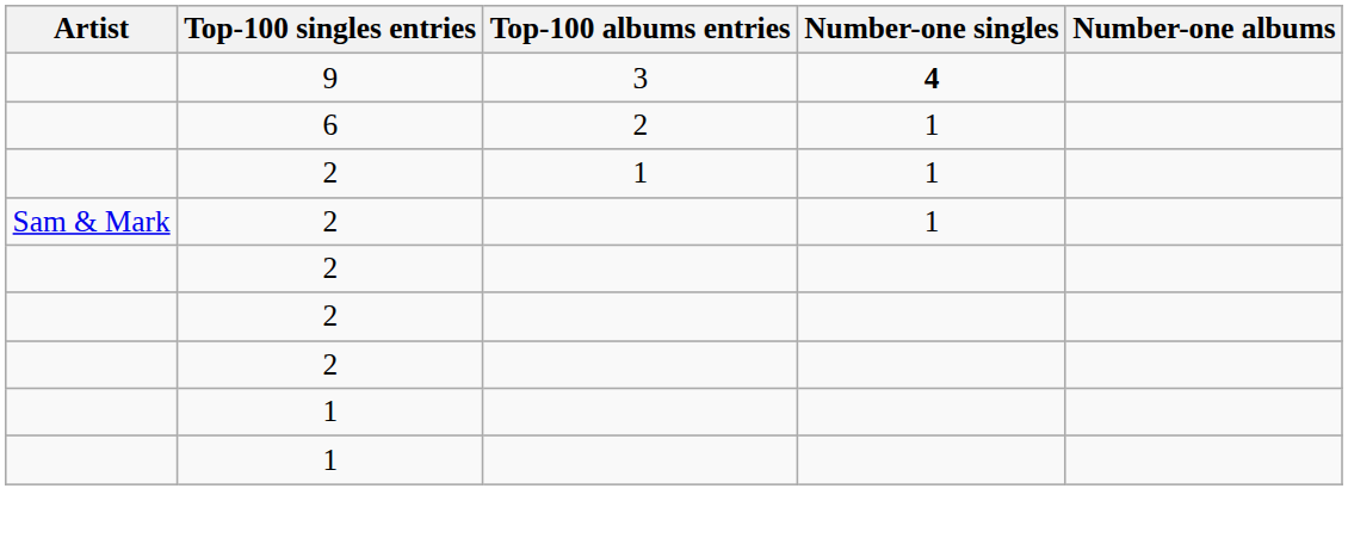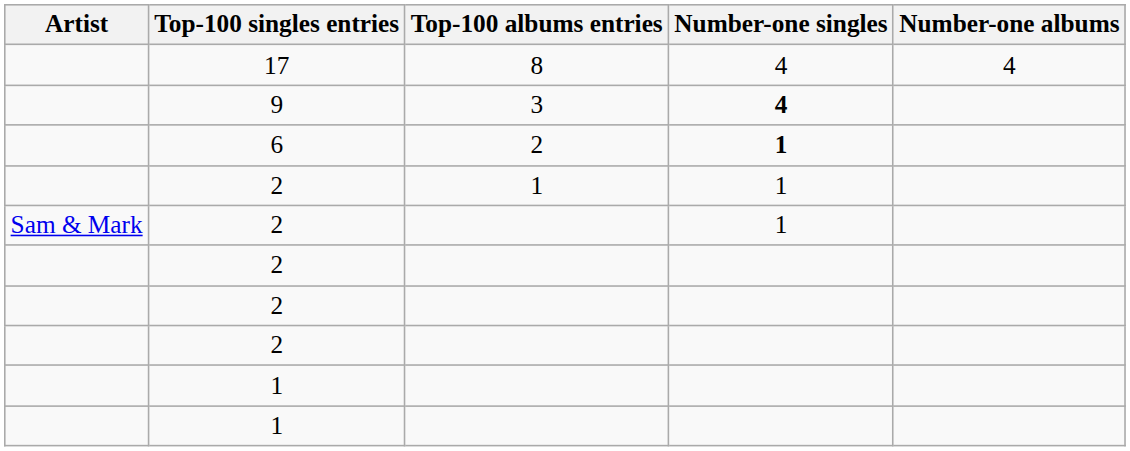 <table class="sortable wikitable">
 <tr>
 <th>Artist</th>
 <th>Top-100 singles entries</th>
 <th>Top-100 albums entries</th>
 <th>Number-one singles</th>
 <th>Number-one albums</th>
+</tr>
+<tr>
+<td></td>
+<td align=center>17</td>
+<td align=center>8</td>
+<td align=center>4</td>
+<td align=center>4</td>
 </tr>
 <tr>
 <td></td>
 <td align=center>9</td>
 <td align=center>3</td>
 <td align=center><strong>4</strong></td>
 <td align=center></td>
 </tr>
 <tr>
 <td></td>
 <td align=center>6</td>
 <td align=center>2</td>
-<td align=center>1</td>
+<td align=center><strong>1</strong></td>
 <td align=center></td>
 </tr>
 <tr>
 <td></td>
 <td align=center>2</td>
 <td align=center>1</td>
 <td align=center>1</td>
 <td align=center></td>
 </tr>
 <tr>
 <td><a href='#'>Sam & Mark</a></td>
 <td align=center>2</td>
 <td align=center></td>
 <td align=center>1</td>
 <td align=center></td>
 </tr>
 <tr>
 <td></td>
 <td align=center>2</td>
 <td align=center></td>
 <td align=center></td>
 <td align=center></td>
 </tr>
 <tr>
 <td></td>
 <td align=center>2</td>
 <td align=center></td>
 <td align=center></td>
 <td align=center></td>
 </tr>
 <tr>
 <td></td>
 <td align=center>2</td>
 <td align=center></td>
 <td align=center></td>
 <td align=center></td>
 </tr>
 <tr>
 <td></td>
 <td align=center>1</td>
 <td align=center></td>
 <td align=center></td>
 <td align=center></td>
 </tr>
 <tr>
 <td></td>
 <td align=center>1</td>
 <td align=center></td>
 <td align=center></td>
 <td align=center></td>
 </tr>
 </table>
